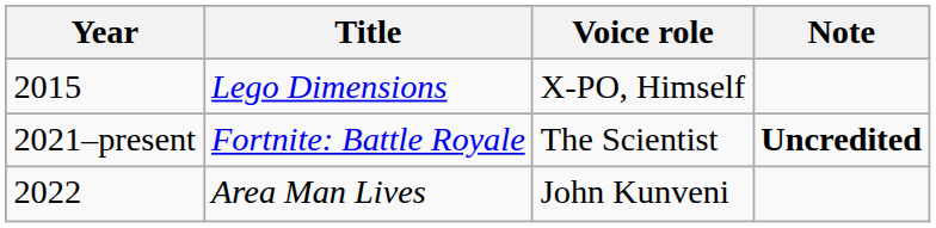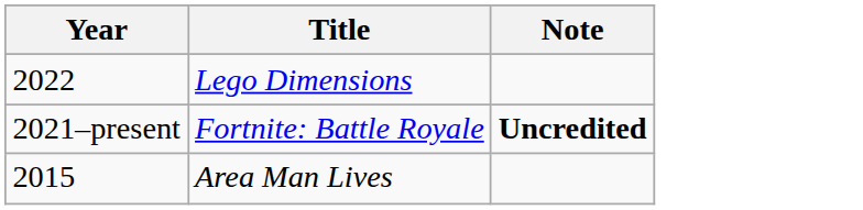 <table class="wikitable sortable">
 <tr>
 <th>Year</th>
 <th>Title</th>
-<th>Voice role</th>
 <th>Note</th>
 </tr>
 <tr>
-<td>2015</td>
+<td>2022</td>
 <td><em><a href='#'>Lego Dimensions</a></em></td>
-<td>X-PO, Himself</td>
 <td></td>
 </tr>
 <tr>
 <td>2021–present</td>
 <td><em><a href='#'>Fortnite: Battle Royale</a></em></td>
-<td>The Scientist</td>
 <td><strong>Uncredited</strong></td>
 </tr>
 <tr>
-<td>2022</td>
+<td>2015</td>
 <td><em>Area Man Lives</em></td>
-<td>John Kunveni</td>
 <td></td>
 </tr>
 </table>
